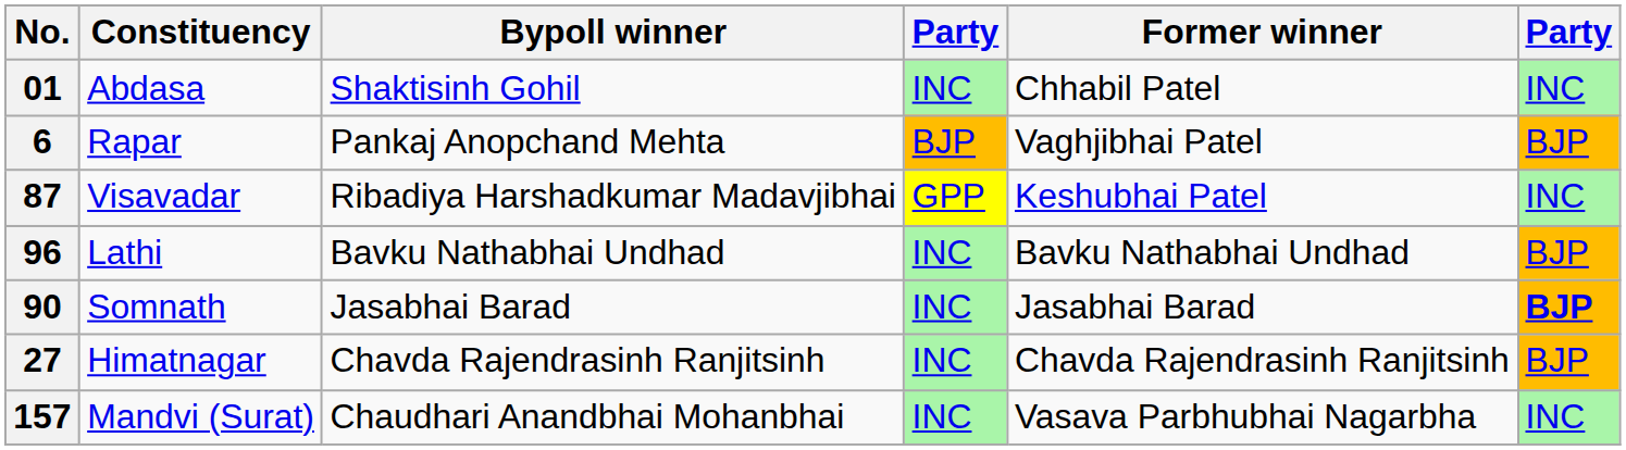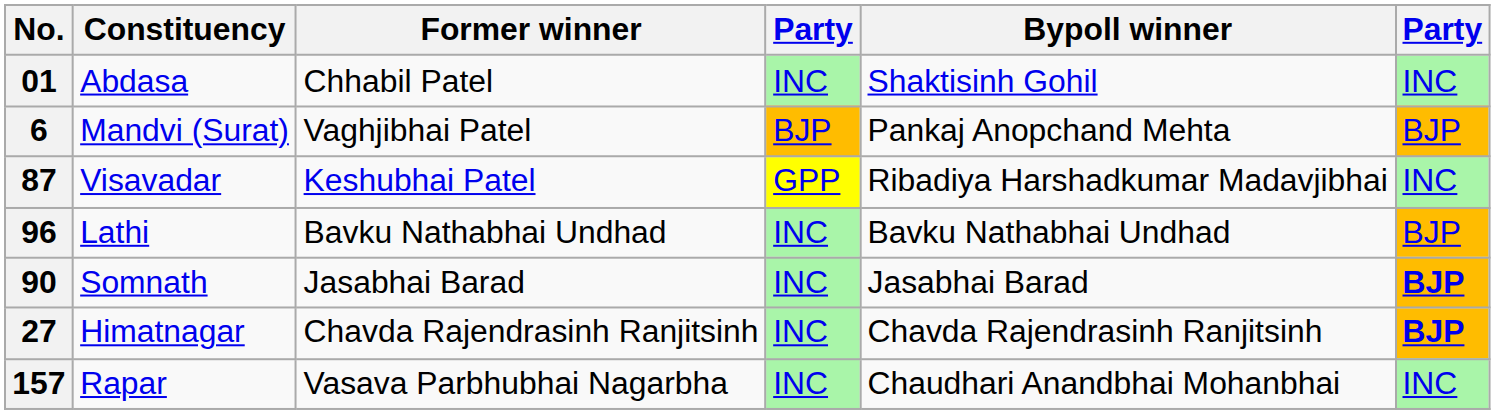 <table class="wikitable sortable mw-collapsible mw-collapsed">
 <tr>
 <th>No.</th>
 <th>Constituency</th>
+<th>Former winner</th>
+<th><a href='#'>Party</a></th>
 <th>Bypoll winner</th>
-<th><a href='#'>Party</a></th>
-<th>Former winner</th>
 <th><a href='#'>Party</a></th>
 </tr>
 <tr>
 <th>01</th>
 <td><a href='#'>Abdasa</a></td>
+<td>Chhabil Patel</td>
+<td style="background:#a9f5a9;"><a href='#'>INC</a></td>
 <td><a href='#'>Shaktisinh Gohil</a></td>
-<td style="background:#a9f5a9;"><a href='#'>INC</a></td>
-<td>Chhabil Patel</td>
 <td style="background:#a9f5a9;"><a href='#'>INC</a></td>
 </tr>
 <tr>
 <th>6</th>
-<td><a href='#'>Rapar</a></td>
+<td><a href='#'>Mandvi (Surat)</a></td>
+<td>Vaghjibhai Patel</td>
+<td style="background:#ffbc00;"><a href='#'>BJP</a></td>
 <td>Pankaj Anopchand Mehta</td>
-<td style="background:#ffbc00;"><a href='#'>BJP</a></td>
-<td>Vaghjibhai Patel</td>
 <td style="background:#ffbc00;"><a href='#'>BJP</a></td>
 </tr>
 <tr>
 <th>87</th>
 <td><a href='#'>Visavadar</a></td>
+<td><a href='#'>Keshubhai Patel</a></td>
+<td style="background:#ff0;"><a href='#'>GPP</a></td>
 <td>Ribadiya Harshadkumar Madavjibhai</td>
-<td style="background:#ff0;"><a href='#'>GPP</a></td>
-<td><a href='#'>Keshubhai Patel</a></td>
 <td style="background:#a9f5a9;"><a href='#'>INC</a></td>
 </tr>
 <tr>
 <th>96</th>
 <td><a href='#'>Lathi</a></td>
 <td>Bavku Nathabhai Undhad</td>
 <td style="background:#a9f5a9;"><a href='#'>INC</a></td>
 <td>Bavku Nathabhai Undhad</td>
 <td style="background:#ffbc00;"><a href='#'>BJP</a></td>
 </tr>
 <tr>
 <th>90</th>
 <td><a href='#'>Somnath</a></td>
 <td>Jasabhai Barad</td>
 <td style="background:#a9f5a9;"><a href='#'>INC</a></td>
 <td>Jasabhai Barad</td>
 <td style="background:#ffbc00;"><strong><a href='#'>BJP</a></strong></td>
 </tr>
 <tr>
 <th>27</th>
 <td><a href='#'>Himatnagar</a></td>
 <td>Chavda Rajendrasinh Ranjitsinh</td>
 <td style="background:#a9f5a9;"><a href='#'>INC</a></td>
 <td>Chavda Rajendrasinh Ranjitsinh</td>
-<td style="background:#ffbc00;"><a href='#'>BJP</a></td>
+<td style="background:#ffbc00;"><strong><a href='#'>BJP</a></strong></td>
 </tr>
 <tr>
 <th>157</th>
-<td><a href='#'>Mandvi (Surat)</a></td>
+<td><a href='#'>Rapar</a></td>
+<td>Vasava Parbhubhai Nagarbha</td>
+<td style="background:#a9f5a9;"><a href='#'>INC</a></td>
 <td>Chaudhari Anandbhai Mohanbhai</td>
-<td style="background:#a9f5a9;"><a href='#'>INC</a></td>
-<td>Vasava Parbhubhai Nagarbha</td>
 <td style="background:#a9f5a9;"><a href='#'>INC</a></td>
 </tr>
 </table>
